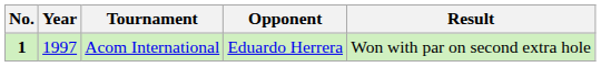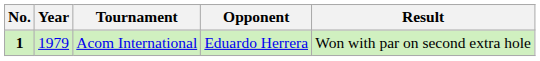 <table class="wikitable" style="font-size:95%;">
 <tr>
 <th>No.</th>
 <th>Year</th>
 <th>Tournament</th>
 <th>Opponent</th>
 <th>Result</th>
 </tr>
 <tr style="background:#D0F0C0;">
 <td align=center><strong>1</strong></td>
-<td><a href='#'>1997</a></td>
+<td><a href='#'>1979</a></td>
 <td><a href='#'>Acom International</a></td>
 <td> <a href='#'>Eduardo Herrera</a></td>
 <td>Won with par on second extra hole</td>
 </tr>
 </table>
